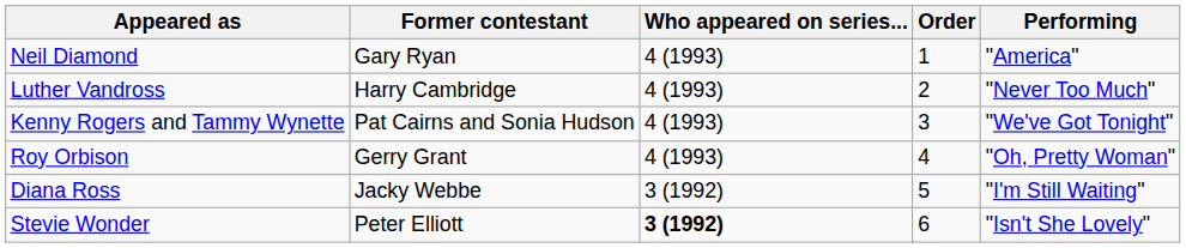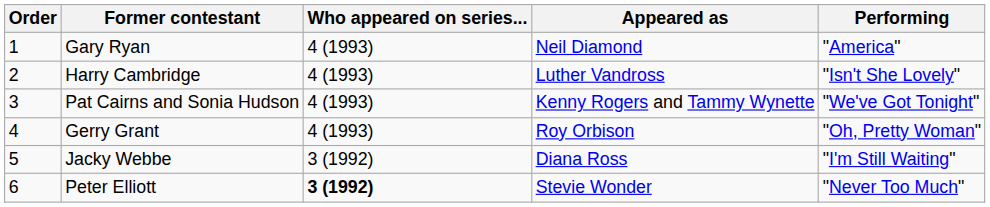 <table class="wikitable">
 <tr>
-<th>Appeared as</th>
+<th>Order</th>
 <th>Former contestant</th>
 <th>Who appeared on series...</th>
-<th>Order</th>
+<th>Appeared as</th>
 <th>Performing</th>
 </tr>
 <tr>
-<td><a href='#'>Neil Diamond</a></td>
+<td>1</td>
 <td>Gary Ryan</td>
 <td>4 (1993)</td>
-<td>1</td>
+<td><a href='#'>Neil Diamond</a></td>
 <td>"<a href='#'>America</a>"</td>
 </tr>
 <tr>
-<td><a href='#'>Luther Vandross</a></td>
+<td>2</td>
 <td>Harry Cambridge</td>
 <td>4 (1993)</td>
-<td>2</td>
-<td>"<a href='#'>Never Too Much</a>"</td>
+<td><a href='#'>Luther Vandross</a></td>
+<td>"<a href='#'>Isn't She Lovely</a>"</td>
 </tr>
 <tr>
-<td><a href='#'>Kenny Rogers</a> and <a href='#'>Tammy Wynette</a></td>
+<td>3</td>
 <td>Pat Cairns and Sonia Hudson</td>
 <td>4 (1993)</td>
-<td>3</td>
+<td><a href='#'>Kenny Rogers</a> and <a href='#'>Tammy Wynette</a></td>
 <td>"<a href='#'>We've Got Tonight</a>"</td>
 </tr>
 <tr>
-<td><a href='#'>Roy Orbison</a></td>
+<td>4</td>
 <td>Gerry Grant</td>
 <td>4 (1993)</td>
-<td>4</td>
+<td><a href='#'>Roy Orbison</a></td>
 <td>"<a href='#'>Oh, Pretty Woman</a>"</td>
 </tr>
 <tr>
-<td><a href='#'>Diana Ross</a></td>
+<td>5</td>
 <td>Jacky Webbe</td>
 <td>3 (1992)</td>
-<td>5</td>
+<td><a href='#'>Diana Ross</a></td>
 <td>"<a href='#'>I'm Still Waiting</a>"</td>
 </tr>
 <tr>
-<td><a href='#'>Stevie Wonder</a></td>
+<td>6</td>
 <td>Peter Elliott</td>
 <td><strong>3 (1992)</strong></td>
-<td>6</td>
-<td>"<a href='#'>Isn't She Lovely</a>"</td>
+<td><a href='#'>Stevie Wonder</a></td>
+<td>"<a href='#'>Never Too Much</a>"</td>
 </tr>
 </table>
